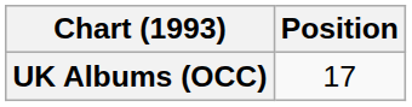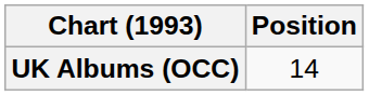 <table class="wikitable plainrowheaders" style="text-align:center">
 <tr>
 <th scope="col">Chart (1993)</th>
 <th scope="col">Position</th>
 </tr>
 <tr>
 <th scope="row">UK Albums (OCC)</th>
-<td>17</td>
+<td>14</td>
 </tr>
 </table>
